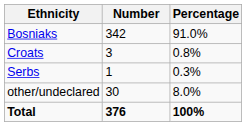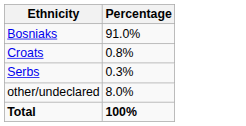 <table class="wikitable">
 <tr>
 <th width="100px">Ethnicity</th>
-<th width="80px">Number</th>
 <th width="80px">Percentage</th>
 </tr>
 <tr>
 <td><a href='#'>Bosniaks</a></td>
-<td>342</td>
 <td>91.0%</td>
 </tr>
 <tr>
 <td><a href='#'>Croats</a></td>
-<td>3</td>
 <td>0.8%</td>
 </tr>
 <tr>
 <td><a href='#'>Serbs</a></td>
-<td>1</td>
 <td>0.3%</td>
 </tr>
 <tr>
 <td>other/undeclared</td>
-<td>30</td>
 <td>8.0%</td>
 </tr>
 <tr>
 <td><strong>Total</strong></td>
-<td><strong>376</strong></td>
 <td><strong>100%</strong></td>
 </tr>
 </table>
